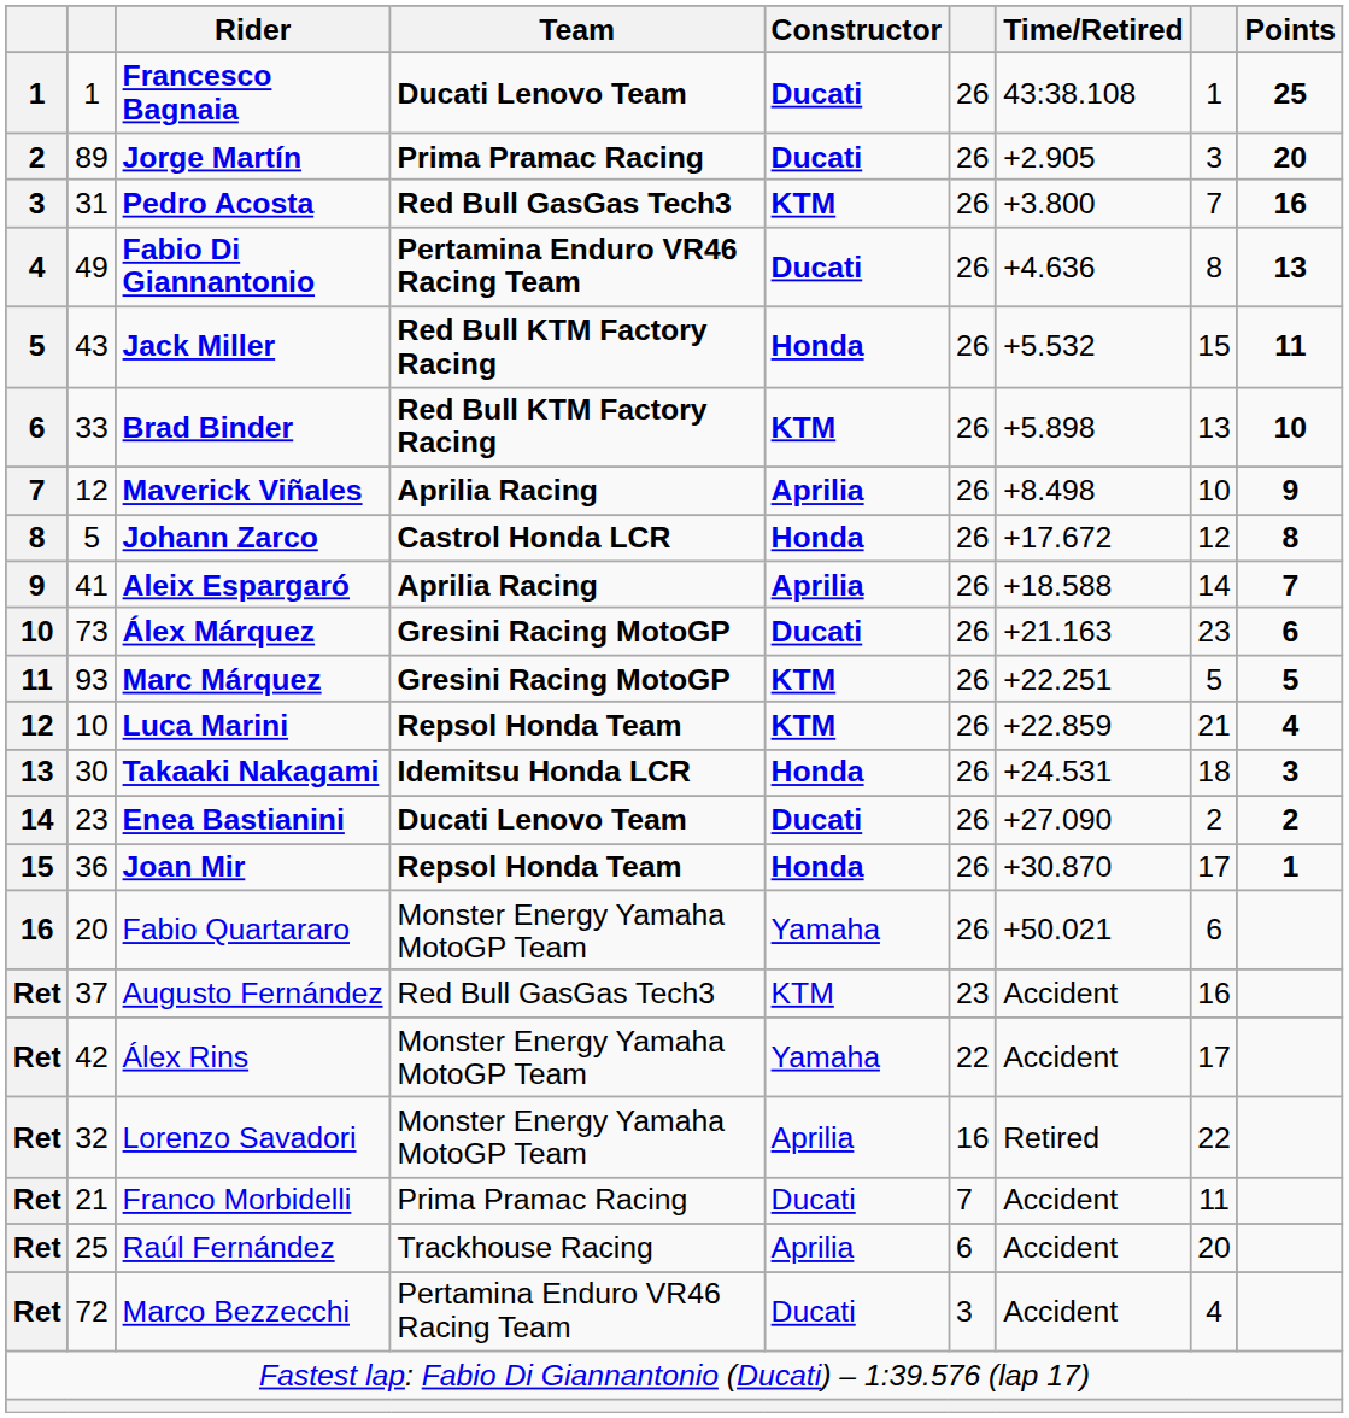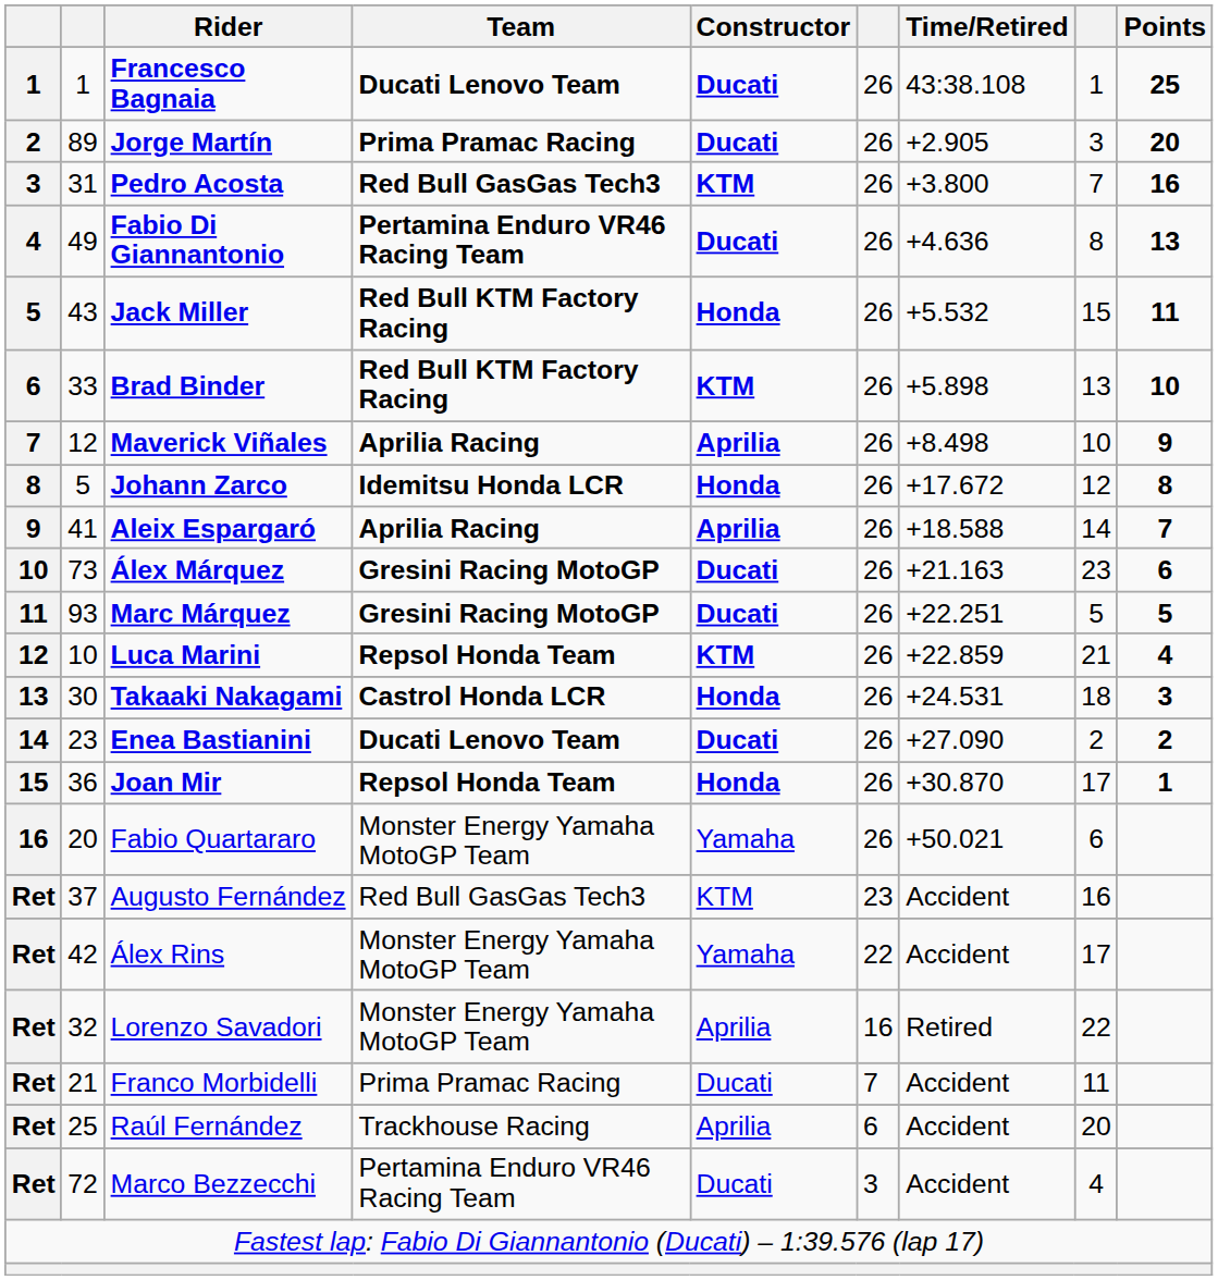 <table class="wikitable sortable" style="font-size: 85%;">
 <tr>
 <th scope="col"></th>
 <th scope="col"></th>
 <th scope="col">Rider</th>
 <th scope="col">Team</th>
 <th scope="col">Constructor</th>
 <th scope="col" class="unsortable"></th>
 <th scope="col" class="unsortable">Time/Retired</th>
 <th scope="col"></th>
 <th scope="col">Points</th>
 </tr>
 <tr>
 <th scope="row">1</th>
 <td align="center">1</td>
 <td data-sort-value="bag"> <strong><a href='#'>Francesco Bagnaia</a></strong></td>
 <td><strong>Ducati Lenovo Team</strong></td>
 <td><strong><a href='#'>Ducati</a></strong></td>
 <td>26</td>
 <td>43:38.108</td>
 <td align="center">1</td>
 <td align="center"><strong>25</strong></td>
 </tr>
 <tr>
 <th scope="row">2</th>
 <td align="center">89</td>
 <td data-sort-value="mart"> <strong><a href='#'>Jorge Martín</a></strong></td>
 <td><strong>Prima Pramac Racing</strong></td>
 <td><strong><a href='#'>Ducati</a></strong></td>
 <td>26</td>
 <td>+2.905</td>
 <td align="center">3</td>
 <td align="center"><strong>20</strong></td>
 </tr>
 <tr>
 <th scope="row">3</th>
 <td align="center">31</td>
 <td data-sort-value="aco"> <strong><a href='#'>Pedro Acosta</a></strong></td>
 <td><strong>Red Bull GasGas Tech3</strong></td>
 <td><strong><a href='#'>KTM</a></strong></td>
 <td>26</td>
 <td>+3.800</td>
 <td align="center">7</td>
 <td align="center"><strong>16</strong></td>
 </tr>
 <tr>
 <th scope="row">4</th>
 <td align="center">49</td>
 <td data-sort-value="dig"> <strong><a href='#'>Fabio Di Giannantonio</a></strong></td>
 <td><strong>Pertamina Enduro VR46 Racing Team</strong></td>
 <td><strong><a href='#'>Ducati</a></strong></td>
 <td>26</td>
 <td>+4.636</td>
 <td align="center">8</td>
 <td align="center"><strong>13</strong></td>
 </tr>
 <tr>
 <th scope="row">5</th>
 <td align="center">43</td>
 <td data-sort-value="mil"> <strong><a href='#'>Jack Miller</a></strong></td>
 <td><strong>Red Bull KTM Factory Racing</strong></td>
 <td><strong> <a href='#'>Honda</a></strong></td>
 <td>26</td>
 <td>+5.532</td>
 <td align="center">15</td>
 <td align="center"><strong>11</strong></td>
 </tr>
 <tr>
 <th scope="row">6</th>
 <td align="center">33</td>
 <td data-sort-value="bin"> <strong><a href='#'>Brad Binder</a></strong></td>
 <td><strong>Red Bull KTM Factory Racing</strong></td>
 <td><strong><a href='#'>KTM</a></strong></td>
 <td>26</td>
 <td>+5.898</td>
 <td align="center">13</td>
 <td align="center"><strong>10</strong></td>
 </tr>
 <tr>
 <th scope="row">7</th>
 <td align="center">12</td>
 <td data-sort-value="vin"> <strong><a href='#'>Maverick Viñales</a></strong></td>
 <td><strong>Aprilia Racing</strong></td>
 <td><strong><a href='#'>Aprilia</a></strong></td>
 <td>26</td>
 <td>+8.498</td>
 <td align="center">10</td>
 <td align="center"><strong>9</strong></td>
 </tr>
 <tr>
 <th scope="row">8</th>
 <td align="center">5</td>
 <td data-sort-value="zar"><strong> <a href='#'>Johann Zarco</a></strong></td>
-<td><strong>Castrol Honda LCR</strong></td>
+<td><strong>Idemitsu Honda LCR</strong></td>
 <td><strong><a href='#'>Honda</a></strong></td>
 <td>26</td>
 <td>+17.672</td>
 <td align="center">12</td>
 <td align="center"><strong>8</strong></td>
 </tr>
 <tr>
 <th scope="row">9</th>
 <td align="center">41</td>
 <td data-sort-value="esp"><strong> <a href='#'>Aleix Espargaró</a></strong></td>
 <td><strong>Aprilia Racing</strong></td>
 <td><strong><a href='#'>Aprilia</a></strong></td>
 <td>26</td>
 <td>+18.588</td>
 <td align="center">14</td>
 <td align="center"><strong>7</strong></td>
 </tr>
 <tr>
 <th scope="row">10</th>
 <td align="center">73</td>
 <td data-sort-value="marqa"> <strong><a href='#'>Álex Márquez</a></strong></td>
 <td><strong>Gresini Racing MotoGP</strong></td>
 <td><strong><a href='#'>Ducati</a></strong></td>
 <td>26</td>
 <td>+21.163</td>
 <td align="center">23</td>
 <td align="center"><strong>6</strong></td>
 </tr>
 <tr>
 <th scope="row">11</th>
 <td align="center">93</td>
 <td data-sort-value="marqm"> <strong><a href='#'>Marc Márquez</a></strong></td>
 <td><strong>Gresini Racing MotoGP</strong></td>
-<td><strong><a href='#'>KTM</a></strong></td>
+<td><strong><a href='#'>Ducati</a></strong></td>
 <td>26</td>
 <td>+22.251</td>
 <td align="center">5</td>
 <td align="center"><strong>5</strong></td>
 </tr>
 <tr>
 <th scope="row">12</th>
 <td align="center">10</td>
 <td data-sort-value="mari"> <strong> <a href='#'>Luca Marini</a></strong></td>
 <td><strong> Repsol Honda Team</strong></td>
 <td><strong><a href='#'>KTM</a></strong></td>
 <td>26</td>
 <td>+22.859</td>
 <td align="center">21</td>
 <td align="center"><strong>4</strong></td>
 </tr>
 <tr>
 <th scope="row">13</th>
 <td align="center">30</td>
 <td data-sort-value="nak"> <strong><a href='#'>Takaaki Nakagami</a></strong></td>
-<td><strong>Idemitsu Honda LCR</strong></td>
+<td><strong>Castrol Honda LCR</strong></td>
 <td><strong><a href='#'>Honda</a></strong></td>
 <td>26</td>
 <td>+24.531</td>
 <td align="center">18</td>
 <td align="center"><strong>3</strong></td>
 </tr>
 <tr>
 <th scope="row">14</th>
 <td align="center">23</td>
 <td data-sort-value="bas"> <strong><a href='#'>Enea Bastianini</a></strong></td>
 <td><strong>Ducati Lenovo Team</strong></td>
 <td><strong><a href='#'>Ducati</a></strong></td>
 <td>26</td>
 <td>+27.090</td>
 <td align="center">2</td>
 <td align="center"><strong>2</strong></td>
 </tr>
 <tr>
 <th scope="row">15</th>
 <td align="center">36</td>
 <td data-sort-value="mir"> <strong><a href='#'>Joan Mir</a></strong></td>
 <td><strong>Repsol Honda Team</strong></td>
 <td><strong><a href='#'>Honda</a></strong></td>
 <td>26</td>
 <td>+30.870</td>
 <td align="center">17</td>
 <td align="center"><strong>1</strong></td>
 </tr>
 <tr>
 <th scope="row">16</th>
 <td align="center">20</td>
 <td data-sort-value="qua"> <a href='#'>Fabio Quartararo</a></td>
 <td>Monster Energy Yamaha MotoGP Team</td>
 <td><a href='#'>Yamaha</a></td>
 <td>26</td>
 <td>+50.021</td>
 <td align="center">6</td>
 <td align="center"></td>
 </tr>
 <tr>
 <th scope="row">Ret</th>
 <td align="center">37</td>
 <td data-sort-value="fera"> <a href='#'>Augusto Fernández</a></td>
 <td>Red Bull GasGas Tech3</td>
 <td><a href='#'>KTM</a></td>
 <td>23</td>
 <td>Accident</td>
 <td align="center">16</td>
 <td align="center"></td>
 </tr>
 <tr>
 <th scope="row">Ret</th>
 <td align="center">42</td>
 <td data-sort-value="rin"> <a href='#'>Álex Rins</a></td>
 <td>Monster Energy Yamaha MotoGP Team</td>
 <td><a href='#'>Yamaha</a></td>
 <td>22</td>
 <td>Accident</td>
 <td align="center">17</td>
 <td></td>
 </tr>
 <tr>
 <th scope="row">Ret</th>
 <td align="center">32</td>
 <td data-sort-value="sava"> <a href='#'>Lorenzo Savadori</a></td>
 <td>Monster Energy Yamaha MotoGP Team</td>
 <td><a href='#'>Aprilia</a></td>
 <td>16</td>
 <td>Retired</td>
 <td align="center">22</td>
 <td align="center"></td>
 </tr>
 <tr>
 <th scope="row">Ret</th>
 <td align="center">21</td>
 <td data-sort-value="mor"> <a href='#'>Franco Morbidelli</a></td>
 <td>Prima Pramac Racing</td>
 <td><a href='#'>Ducati</a></td>
 <td>7</td>
 <td>Accident</td>
 <td align="center">11</td>
 <td align="center"></td>
 </tr>
 <tr>
 <th scope="row">Ret</th>
 <td align="center">25</td>
 <td data-sort-value="ferr"> <a href='#'>Raúl Fernández</a></td>
 <td>Trackhouse Racing</td>
 <td><a href='#'>Aprilia</a></td>
 <td>6</td>
 <td>Accident</td>
 <td align="center">20</td>
 <td align="center"></td>
 </tr>
 <tr>
 <th scope="row">Ret</th>
 <td align="center">72</td>
 <td data-sort-value="bez"> <a href='#'>Marco Bezzecchi</a></td>
 <td>Pertamina Enduro VR46 Racing Team</td>
 <td><a href='#'>Ducati</a></td>
 <td>3</td>
 <td>Accident</td>
 <td align="center">4</td>
 <td align="center"></td>
 </tr>
 <tr class="sortbottom">
 <td colspan="9" style="text-align:center"><em><a href='#'>Fastest lap</a>:  <a href='#'>Fabio Di Giannantonio</a> (<a href='#'>Ducati</a>) – 1:39.576 (lap 17)</em></td>
 </tr>
 <tr class="sortbottom">
 <th colspan=9></th>
 </tr>
 </table>
